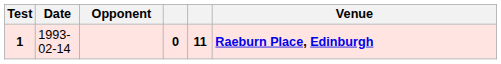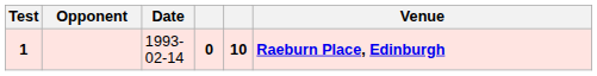 <table class="wikitable sortable" style="width:100%">
 <tr>
 <th style="width:5%">Test</th>
+<th style="width:17%">Opponent</th>
 <th style="width:9%">Date</th>
-<th style="width:17%">Opponent</th>
 <th style="width:5%"></th>
 <th style="width:5%"></th>
 <th>Venue</th>
 </tr>
 <tr bgcolor="FFE4E1">
 <td align="center"><strong>1</strong></td>
+<td></td>
 <td>1993-02-14</td>
-<td></td>
 <td align="center"><strong>0</strong></td>
-<td align="center"><strong>11</strong></td>
+<td align="center"><strong>10</strong></td>
 <td><strong><a href='#'>Raeburn Place</a>, <a href='#'>Edinburgh</a></strong></td>
 </tr>
 </table>
